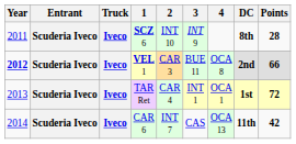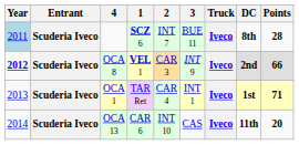 <table class="wikitable" style="text-align:center; font-size:90%">
 <tr>
 <th>Year</th>
 <th>Entrant</th>
-<th>Truck</th>
+<th>4</th>
 <th>1</th>
 <th>2</th>
 <th>3</th>
-<th>4</th>
+<th>Truck</th>
 <th>DC</th>
 <th>Points</th>
 </tr>
 <tr>
-<td><a href='#'>2011</a></td>
+<td style="background: lightblue;"><a href='#'>2011</a></td>
 <th>Scuderia Iveco</th>
+<td></td>
+<td style="background:#DFFFDF;"><strong><a href='#'>SCZ</a></strong><br><small>6</small></td>
+<td style="background:#DFFFDF;"><a href='#'>INT</a><br><small>7</small></td>
+<td style="background:#DFFFDF;"><a href='#'>BUE</a><br><small>11</small></td>
 <th><a href='#'>Iveco</a></th>
-<td style="background:#DFFFDF;"><strong><a href='#'>SCZ</a></strong><br><small>6</small></td>
-<td style="background:#DFFFDF;"><a href='#'>INT</a><br><small>10</small></td>
-<td style="background:#DFFFDF;"><em><a href='#'>INT</a></em><br><small>9</small></td>
-<td></td>
 <td><strong>8th</strong></td>
 <td><strong>28</strong></td>
 </tr>
 <tr>
 <td><strong><a href='#'>2012</a></strong></td>
 <th>Scuderia Iveco</th>
-<th><a href='#'>Iveco</a></th>
+<td style="background:#DFFFDF;"><a href='#'>OCA</a><br><small>8</small></td>
 <td style="background:#FFFFBF;"><strong><a href='#'>VEL</a></strong><br><small>1</small></td>
 <td style="background:#FFDF9F;"><a href='#'>CAR</a><br><small>3</small></td>
-<td style="background:#DFFFDF;"><a href='#'>BUE</a><br><small>11</small></td>
-<td style="background:#DFFFDF;"><a href='#'>OCA</a><br><small>8</small></td>
+<td style="background:#DFFFDF;"><em><a href='#'>INT</a></em><br><small>9</small></td>
+<th><a href='#'>Iveco</a></th>
 <td style="background:#DFDFDF;"><strong>2nd</strong></td>
 <td style="background:#DFDFDF;"><strong>66</strong></td>
 </tr>
 <tr>
 <td><a href='#'>2013</a></td>
 <th>Scuderia Iveco</th>
-<th><a href='#'>Iveco</a></th>
+<td style="background:#FFFFBF;"><a href='#'>OCA</a><br><small>1</small></td>
 <td style="background:#EFCFFF;"><a href='#'>TAR</a><br><small>Ret</small></td>
 <td style="background:#DFFFDF;"><a href='#'>CAR</a><br><small>4</small></td>
 <td style="background:#FFFFBF;"><a href='#'>INT</a><br><small>1</small></td>
-<td style="background:#FFFFBF;"><a href='#'>OCA</a><br><small>1</small></td>
+<th><a href='#'>Iveco</a></th>
 <td style="background:#FFFFBF;"><strong>1st</strong></td>
-<td style="background:#FFFFBF;"><strong>72</strong></td>
+<td style="background:#FFFFBF;"><strong>71</strong></td>
 </tr>
 <tr>
 <td><a href='#'>2014</a></td>
 <th>Scuderia Iveco</th>
+<td style="background:#DFFFDF;"><a href='#'>OCA</a><br><small>13</small></td>
+<td style="background:#DFFFDF;"><a href='#'>CAR</a><br><small>6</small></td>
+<td style="background:#DFFFDF;"><a href='#'>INT</a><br><small>10</small></td>
+<td><a href='#'>CAS</a><br><small></small></td>
 <th><a href='#'>Iveco</a></th>
-<td style="background:#DFFFDF;"><a href='#'>CAR</a><br><small>6</small></td>
-<td style="background:#DFFFDF;"><a href='#'>INT</a><br><small>7</small></td>
-<td><a href='#'>CAS</a><br><small></small></td>
-<td style="background:#DFFFDF;"><a href='#'>OCA</a><br><small>13</small></td>
 <td><strong>11th</strong></td>
-<td><strong>42</strong></td>
+<td><strong>20</strong></td>
 </tr>
 </table>
